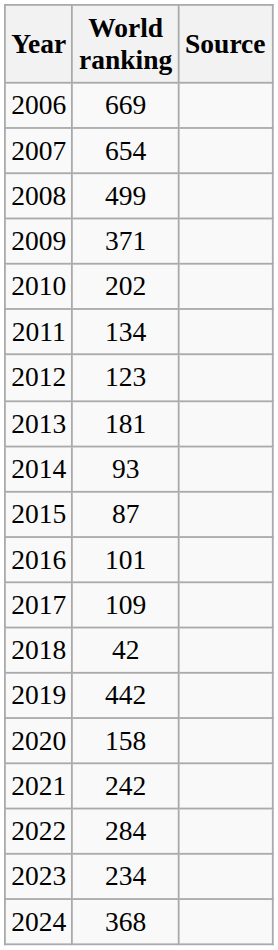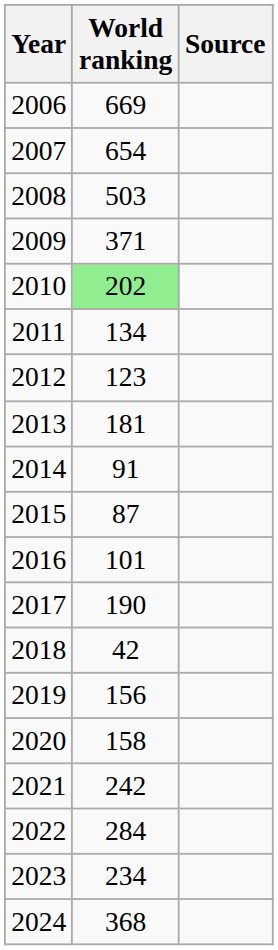 <table class="wikitable" style="text-align:center; font-size: 95%;">
 <tr>
 <th>Year</th>
 <th>World<br>ranking</th>
 <th>Source</th>
 </tr>
 <tr>
 <td>2006</td>
 <td>669</td>
 <td></td>
 </tr>
 <tr>
 <td>2007</td>
 <td>654</td>
 <td></td>
 </tr>
 <tr>
 <td>2008</td>
-<td>499</td>
+<td>503</td>
 <td></td>
 </tr>
 <tr>
 <td>2009</td>
 <td>371</td>
 <td></td>
 </tr>
 <tr>
 <td>2010</td>
-<td>202</td>
+<td style="background: lightgreen;">202</td>
 <td></td>
 </tr>
 <tr>
 <td>2011</td>
 <td>134</td>
 <td></td>
 </tr>
 <tr>
 <td>2012</td>
 <td>123</td>
 <td></td>
 </tr>
 <tr>
 <td>2013</td>
 <td>181</td>
 <td></td>
 </tr>
 <tr>
 <td>2014</td>
-<td>93</td>
+<td>91</td>
 <td></td>
 </tr>
 <tr>
 <td>2015</td>
 <td>87</td>
 <td></td>
 </tr>
 <tr>
 <td>2016</td>
 <td>101</td>
 <td></td>
 </tr>
 <tr>
 <td>2017</td>
-<td>109</td>
+<td>190</td>
 <td></td>
 </tr>
 <tr>
 <td>2018</td>
 <td>42</td>
 <td></td>
 </tr>
 <tr>
 <td>2019</td>
-<td>442</td>
+<td>156</td>
 <td></td>
 </tr>
 <tr>
 <td>2020</td>
 <td>158</td>
 <td></td>
 </tr>
 <tr>
 <td>2021</td>
 <td>242</td>
 <td></td>
 </tr>
 <tr>
 <td>2022</td>
 <td>284</td>
 <td></td>
 </tr>
 <tr>
 <td>2023</td>
 <td>234</td>
 <td></td>
 </tr>
 <tr>
 <td>2024</td>
 <td>368</td>
 <td></td>
 </tr>
 </table>
